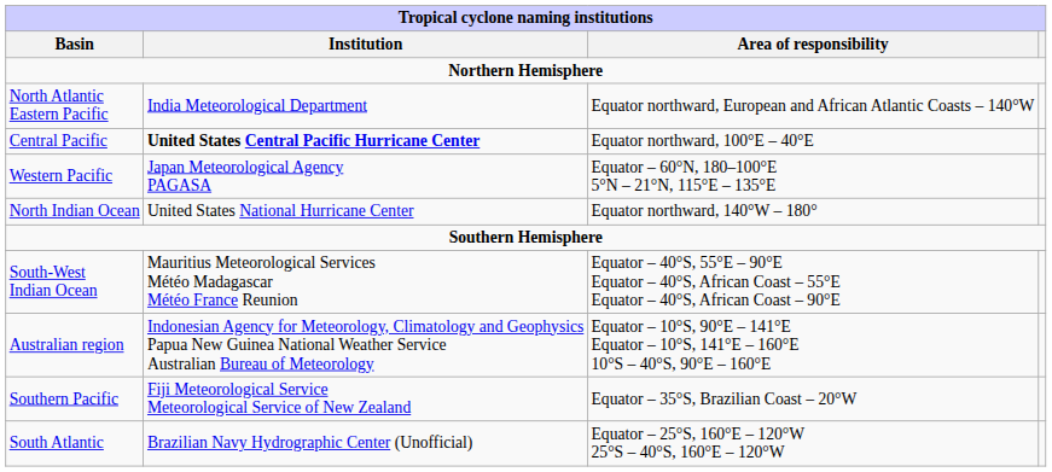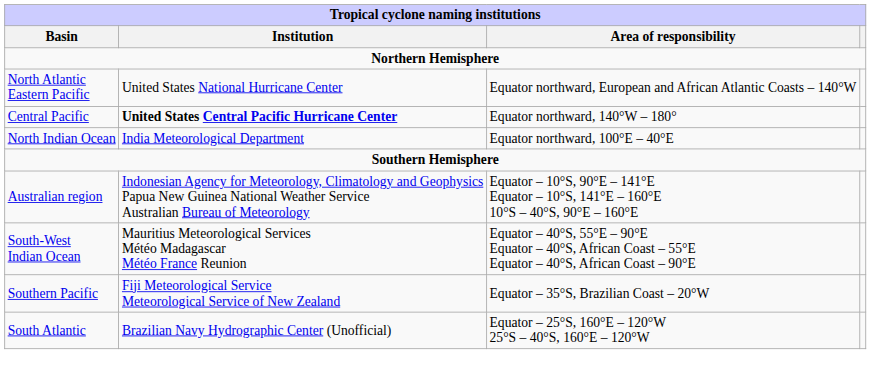 <table class="wikitable" style="margin:1em auto;">
 <tr>
 <th colspan=4 style="background: #ccf;">Tropical cyclone naming institutions</th>
 </tr>
 <tr>
 <th>Basin</th>
 <th>Institution</th>
 <th>Area of responsibility</th>
 <th></th>
 </tr>
 <tr>
 <td colspan=4 style="text-align:center;"><strong>Northern Hemisphere</strong></td>
 </tr>
 <tr>
 <td><a href='#'>North Atlantic</a><br><a href='#'>Eastern Pacific</a></td>
-<td><a href='#'>India Meteorological Department</a></td>
+<td>United States <a href='#'>National Hurricane Center</a></td>
 <td>Equator northward, European and African Atlantic Coasts – 140°W</td>
 <td></td>
 </tr>
 <tr>
 <td><a href='#'>Central Pacific</a></td>
 <td><strong>United States <a href='#'>Central Pacific Hurricane Center</a></strong></td>
-<td>Equator northward, 100°E – 40°E</td>
+<td>Equator northward, 140°W – 180°</td>
 <td></td>
 </tr>
 <tr>
-<td><a href='#'>Western Pacific</a></td>
-<td><a href='#'>Japan Meteorological Agency</a><br><a href='#'>PAGASA</a></td>
-<td>Equator – 60°N, 180–100°E<br>5°N – 21°N, 115°E – 135°E</td>
-<td><br></td>
-</tr>
-<tr>
 <td><a href='#'>North Indian Ocean</a></td>
-<td>United States <a href='#'>National Hurricane Center</a></td>
-<td>Equator northward, 140°W – 180°</td>
+<td><a href='#'>India Meteorological Department</a></td>
+<td>Equator northward, 100°E – 40°E</td>
 <td></td>
 </tr>
 <tr>
 <td colspan=4 style="text-align:center;"><strong>Southern Hemisphere</strong></td>
 </tr>
 <tr>
+<td><a href='#'>Australian region</a></td>
+<td><a href='#'>Indonesian Agency for Meteorology, Climatology and Geophysics</a><br>Papua New Guinea National Weather Service<br>Australian <a href='#'>Bureau of Meteorology</a></td>
+<td>Equator – 10°S, 90°E – 141°E<br>Equator – 10°S, 141°E – 160°E<br>10°S –  40°S, 90°E –  160°E</td>
+<td></td>
+</tr>
+<tr>
 <td><a href='#'>South-West<br>Indian Ocean</a></td>
 <td>Mauritius Meteorological Services<br>Météo Madagascar<br><a href='#'>Météo France</a> Reunion</td>
 <td>Equator – 40°S, 55°E – 90°E<br>Equator – 40°S, African Coast – 55°E<br>Equator – 40°S, African Coast – 90°E</td>
-<td></td>
-</tr>
-<tr>
-<td><a href='#'>Australian region</a></td>
-<td><a href='#'>Indonesian Agency for Meteorology, Climatology and Geophysics</a><br>Papua New Guinea National Weather Service<br>Australian <a href='#'>Bureau of Meteorology</a></td>
-<td>Equator – 10°S, 90°E – 141°E<br>Equator – 10°S, 141°E – 160°E<br>10°S –  40°S, 90°E –  160°E</td>
 <td></td>
 </tr>
 <tr>
 <td><a href='#'>Southern Pacific</a></td>
 <td><a href='#'>Fiji Meteorological Service</a><br><a href='#'>Meteorological Service of New Zealand</a></td>
 <td>Equator – 35°S, Brazilian Coast – 20°W</td>
 <td></td>
 </tr>
 <tr>
 <td><a href='#'>South Atlantic</a></td>
 <td><a href='#'>Brazilian Navy Hydrographic Center</a> (Unofficial)</td>
 <td>Equator – 25°S, 160°E – 120°W<br>25°S – 40°S, 160°E – 120°W</td>
 <td></td>
 </tr>
 </table>
